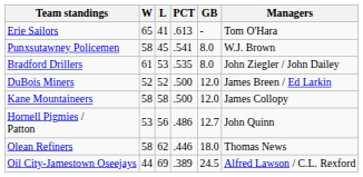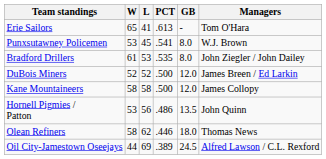 <table class="wikitable">
 <tr>
 <th>Team standings</th>
 <th>W</th>
 <th>L</th>
 <th>PCT</th>
 <th>GB</th>
 <th>Managers</th>
 </tr>
 <tr>
 <td><a href='#'>Erie Sailors</a></td>
 <td>65</td>
 <td>41</td>
 <td>.613</td>
 <td>-</td>
 <td>Tom O'Hara</td>
 </tr>
 <tr>
 <td><a href='#'>Punxsutawney Policemen</a></td>
-<td>58</td>
+<td>53</td>
 <td>45</td>
 <td>.541</td>
 <td>8.0</td>
 <td>W.J. Brown</td>
 </tr>
 <tr>
 <td><a href='#'>Bradford Drillers</a></td>
 <td>61</td>
 <td>53</td>
 <td>.535</td>
 <td>8.0</td>
 <td>John Ziegler / John Dailey</td>
 </tr>
 <tr>
 <td><a href='#'>DuBois Miners</a></td>
 <td>52</td>
 <td>52</td>
 <td>.500</td>
 <td>12.0</td>
 <td>James Breen / <a href='#'>Ed Larkin</a></td>
 </tr>
 <tr>
 <td><a href='#'>Kane Mountaineers</a></td>
 <td>58</td>
 <td>58</td>
 <td>.500</td>
 <td>12.0</td>
 <td>James Collopy</td>
 </tr>
 <tr>
 <td><a href='#'>Hornell Pigmies</a> /<br> Patton</td>
 <td>53</td>
 <td>56</td>
 <td>.486</td>
-<td>12.7</td>
+<td>13.5</td>
 <td>John Quinn</td>
 </tr>
 <tr>
 <td><a href='#'>Olean Refiners</a></td>
 <td>58</td>
 <td>62</td>
 <td>.446</td>
 <td>18.0</td>
 <td>Thomas News</td>
 </tr>
 <tr>
 <td><a href='#'>Oil City-Jamestown Oseejays</a></td>
 <td>44</td>
 <td>69</td>
 <td>.389</td>
 <td>24.5</td>
 <td><a href='#'>Alfred Lawson</a> /  C.L. Rexford</td>
 </tr>
 </table>
